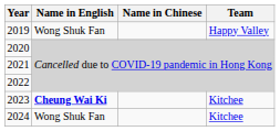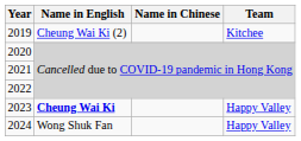 <table class="wikitable">
 <tr>
 <th>Year</th>
 <th>Name in English</th>
 <th>Name in Chinese</th>
 <th>Team</th>
 </tr>
 <tr>
 <td>2019</td>
-<td> Wong Shuk Fan</td>
+<td> <a href='#'>Cheung Wai Ki</a> (2)</td>
 <td></td>
-<td><a href='#'>Happy Valley</a></td>
+<td><a href='#'>Kitchee</a></td>
 </tr>
 <tr>
 <td>2020</td>
 <td colspan=4 rowspan=3 align=center bgcolor=lightgrey><em>Cancelled</em> due to <a href='#'>COVID-19 pandemic in Hong Kong</a></td>
 </tr>
 <tr>
 <td>2021</td>
 </tr>
 <tr>
 <td>2022</td>
 </tr>
 <tr>
 <td>2023</td>
 <td><strong> <a href='#'>Cheung Wai Ki</a></strong></td>
 <td></td>
-<td><a href='#'>Kitchee</a></td>
+<td><a href='#'>Happy Valley</a></td>
 </tr>
 <tr>
 <td>2024</td>
 <td> Wong Shuk Fan</td>
 <td></td>
-<td><a href='#'>Kitchee</a></td>
+<td><a href='#'>Happy Valley</a></td>
 </tr>
 </table>
